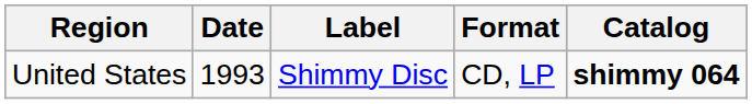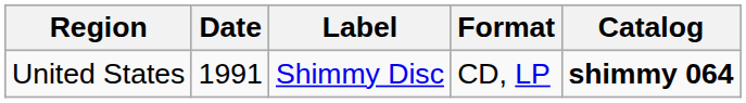 <table class="wikitable">
 <tr>
 <th>Region</th>
 <th>Date</th>
 <th>Label</th>
 <th>Format</th>
 <th>Catalog</th>
 </tr>
 <tr>
 <td>United States</td>
-<td>1993</td>
+<td>1991</td>
 <td><a href='#'>Shimmy Disc</a></td>
 <td>CD, <a href='#'>LP</a></td>
 <td><strong>shimmy 064</strong></td>
 </tr>
 </table>
